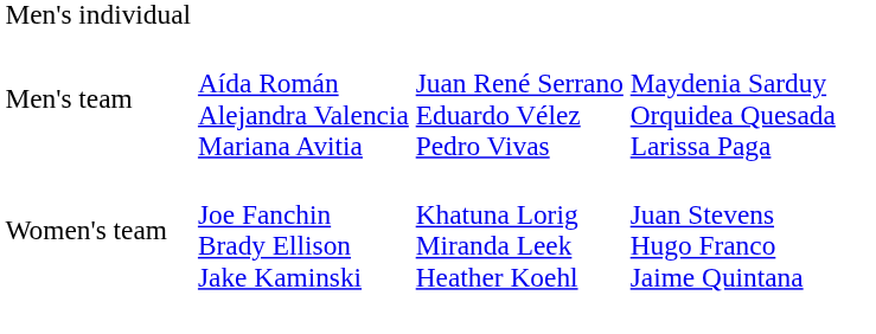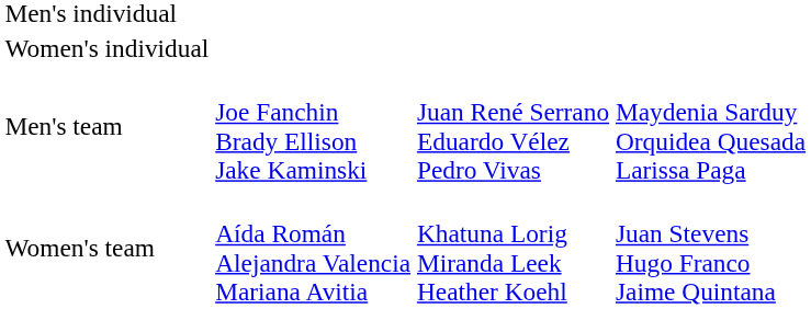 <table>
 <tr>
 <td>Men's individual<br></td>
 <td></td>
 <td></td>
 <td></td>
 </tr>
 <tr>
+<td>Women's individual<br></td>
+<td></td>
+<td></td>
+<td></td>
+</tr>
+<tr>
 <td>Men's team<br></td>
-<td><br><a href='#'>Aída Román</a> <br> <a href='#'>Alejandra Valencia</a> <br> <a href='#'>Mariana Avitia</a></td>
+<td><br><a href='#'>Joe Fanchin</a> <br> <a href='#'>Brady Ellison</a> <br> <a href='#'>Jake Kaminski</a></td>
 <td><br><a href='#'>Juan René Serrano</a> <br> <a href='#'>Eduardo Vélez</a> <br> <a href='#'>Pedro Vivas</a></td>
 <td><br><a href='#'>Maydenia Sarduy</a><br><a href='#'>Orquidea Quesada</a><br><a href='#'>Larissa Paga</a></td>
 </tr>
 <tr>
 <td>Women's team<br></td>
-<td><br><a href='#'>Joe Fanchin</a> <br> <a href='#'>Brady Ellison</a> <br> <a href='#'>Jake Kaminski</a></td>
+<td><br><a href='#'>Aída Román</a> <br> <a href='#'>Alejandra Valencia</a> <br> <a href='#'>Mariana Avitia</a></td>
 <td><br><a href='#'>Khatuna Lorig</a> <br> <a href='#'>Miranda Leek</a> <br> <a href='#'>Heather Koehl</a></td>
 <td><br><a href='#'>Juan Stevens</a> <br> <a href='#'>Hugo Franco</a> <br> <a href='#'>Jaime Quintana</a></td>
 </tr>
 </table>
